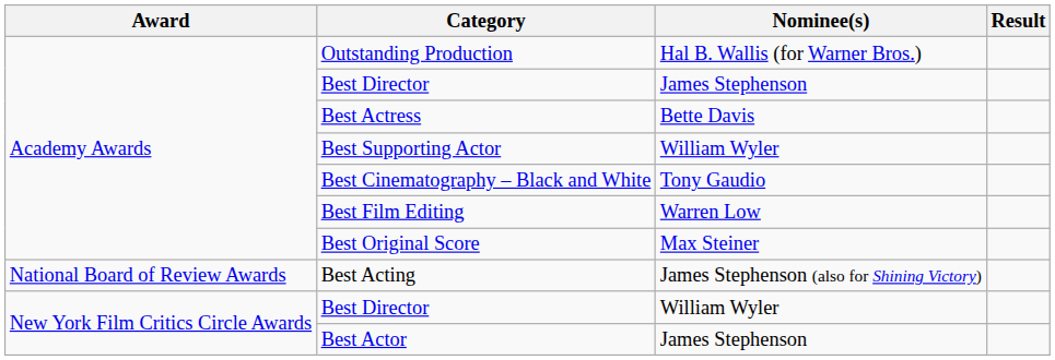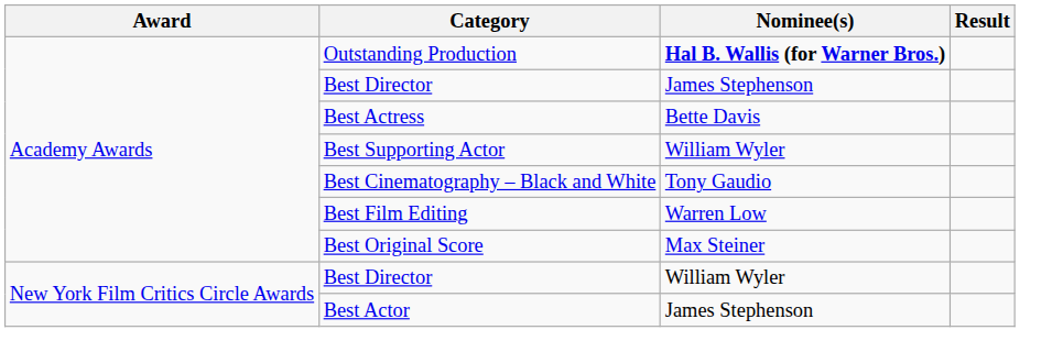 <table class="wikitable plainrowheaders">
 <tr>
 <th>Award</th>
 <th>Category</th>
 <th>Nominee(s)</th>
 <th>Result</th>
 </tr>
 <tr>
 <td rowspan="7"><a href='#'>Academy Awards</a></td>
 <td><a href='#'>Outstanding Production</a></td>
-<td><a href='#'>Hal B. Wallis</a> (for <a href='#'>Warner Bros.</a>)</td>
+<td><strong><a href='#'>Hal B. Wallis</a> (for <a href='#'>Warner Bros.</a>)</strong></td>
 <td></td>
 </tr>
 <tr>
 <td><a href='#'>Best Director</a></td>
 <td><a href='#'>James Stephenson</a></td>
 <td></td>
 </tr>
 <tr>
 <td><a href='#'>Best Actress</a></td>
 <td><a href='#'>Bette Davis</a></td>
 <td></td>
 </tr>
 <tr>
 <td><a href='#'>Best Supporting Actor</a></td>
 <td><a href='#'>William Wyler</a></td>
 <td></td>
 </tr>
 <tr>
 <td><a href='#'>Best Cinematography – Black and White</a></td>
 <td><a href='#'>Tony Gaudio</a></td>
 <td></td>
 </tr>
 <tr>
 <td><a href='#'>Best Film Editing</a></td>
 <td><a href='#'>Warren Low</a></td>
 <td></td>
 </tr>
 <tr>
 <td><a href='#'>Best Original Score</a></td>
 <td><a href='#'>Max Steiner</a></td>
 <td></td>
 </tr>
 <tr>
-<td><a href='#'>National Board of Review Awards</a></td>
-<td>Best Acting</td>
-<td>James Stephenson <small>(also for <em><a href='#'>Shining Victory</a></em>)</small></td>
-<td></td>
-</tr>
-<tr>
 <td rowspan="2"><a href='#'>New York Film Critics Circle Awards</a></td>
 <td><a href='#'>Best Director</a></td>
 <td>William Wyler</td>
 <td></td>
 </tr>
 <tr>
 <td><a href='#'>Best Actor</a></td>
 <td>James Stephenson</td>
 <td></td>
 </tr>
 </table>
